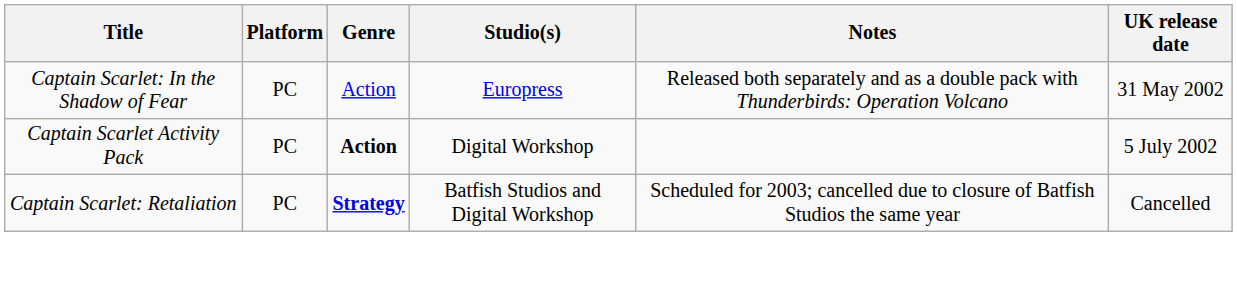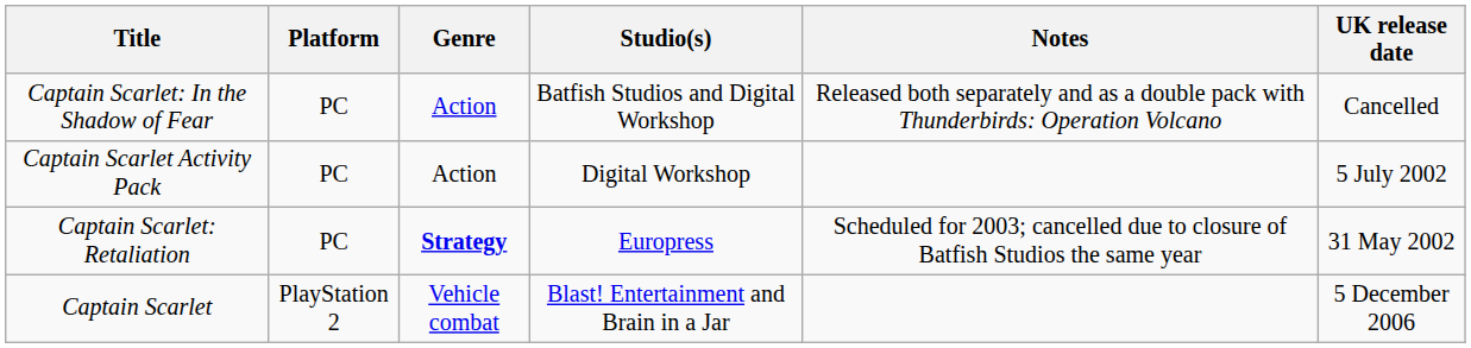 <table class="wikitable" style="width: 100%; text-align: center; font-size: 90%">
 <tr>
 <th>Title</th>
 <th>Platform</th>
 <th>Genre</th>
 <th>Studio(s)</th>
 <th>Notes</th>
 <th>UK release date</th>
 </tr>
 <tr>
 <td><em>Captain Scarlet: In the Shadow of Fear</em></td>
 <td>PC</td>
 <td><a href='#'>Action</a></td>
-<td><a href='#'>Europress</a></td>
+<td>Batfish Studios and Digital Workshop</td>
 <td>Released both separately and as a double pack with <em>Thunderbirds: Operation Volcano</em></td>
-<td>31 May 2002</td>
+<td>Cancelled</td>
 </tr>
 <tr>
 <td><em>Captain Scarlet Activity Pack</em></td>
 <td>PC</td>
-<td><strong>Action</strong></td>
+<td>Action</td>
 <td>Digital Workshop</td>
 <td></td>
 <td>5 July 2002</td>
 </tr>
 <tr>
 <td><em>Captain Scarlet: Retaliation</em></td>
 <td>PC</td>
 <td><strong><a href='#'>Strategy</a></strong></td>
-<td>Batfish Studios and Digital Workshop</td>
+<td><a href='#'>Europress</a></td>
 <td>Scheduled for 2003; cancelled due to closure of Batfish Studios the same year</td>
-<td>Cancelled</td>
+<td>31 May 2002</td>
+</tr>
+<tr>
+<td><em>Captain Scarlet</em></td>
+<td>PlayStation 2</td>
+<td><a href='#'>Vehicle combat</a></td>
+<td><a href='#'>Blast! Entertainment</a> and Brain in a Jar</td>
+<td></td>
+<td>5 December 2006</td>
 </tr>
 </table>
